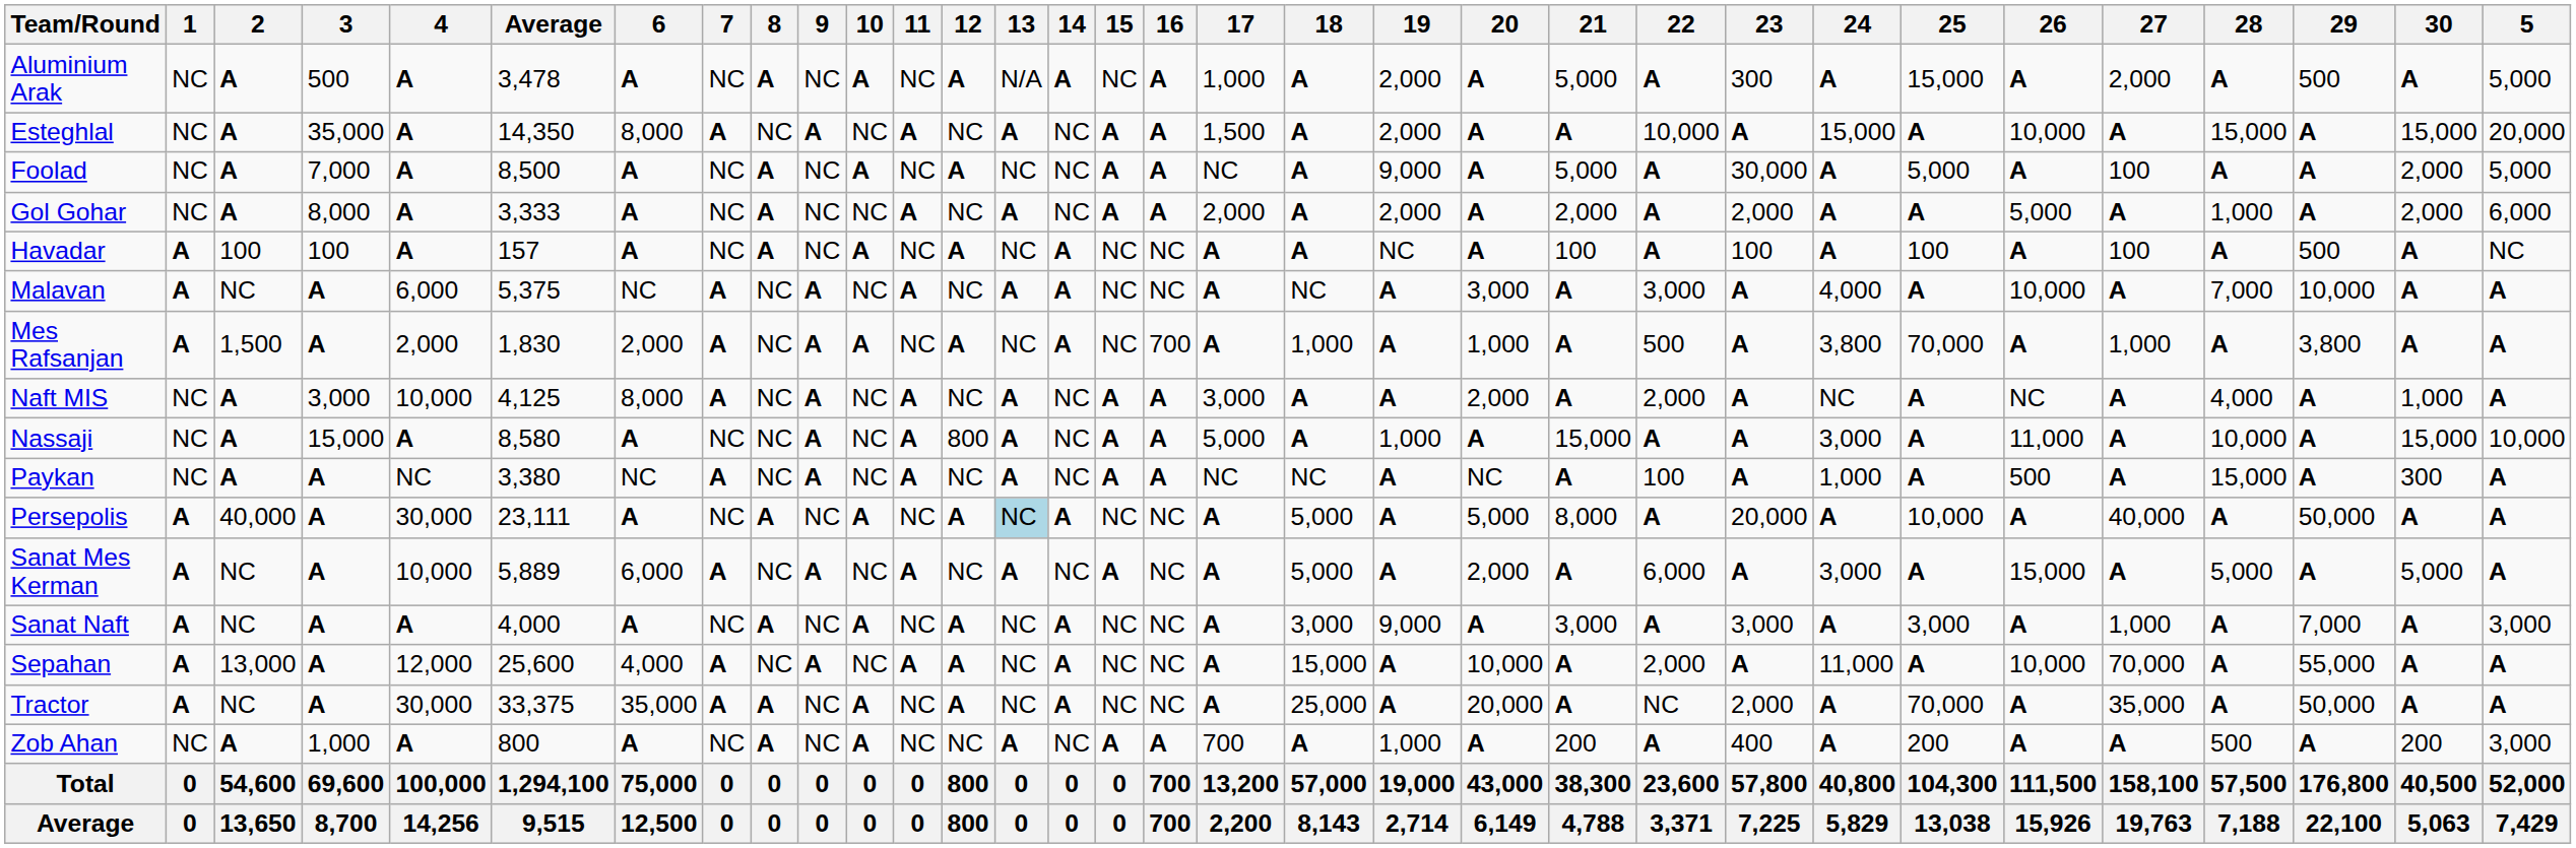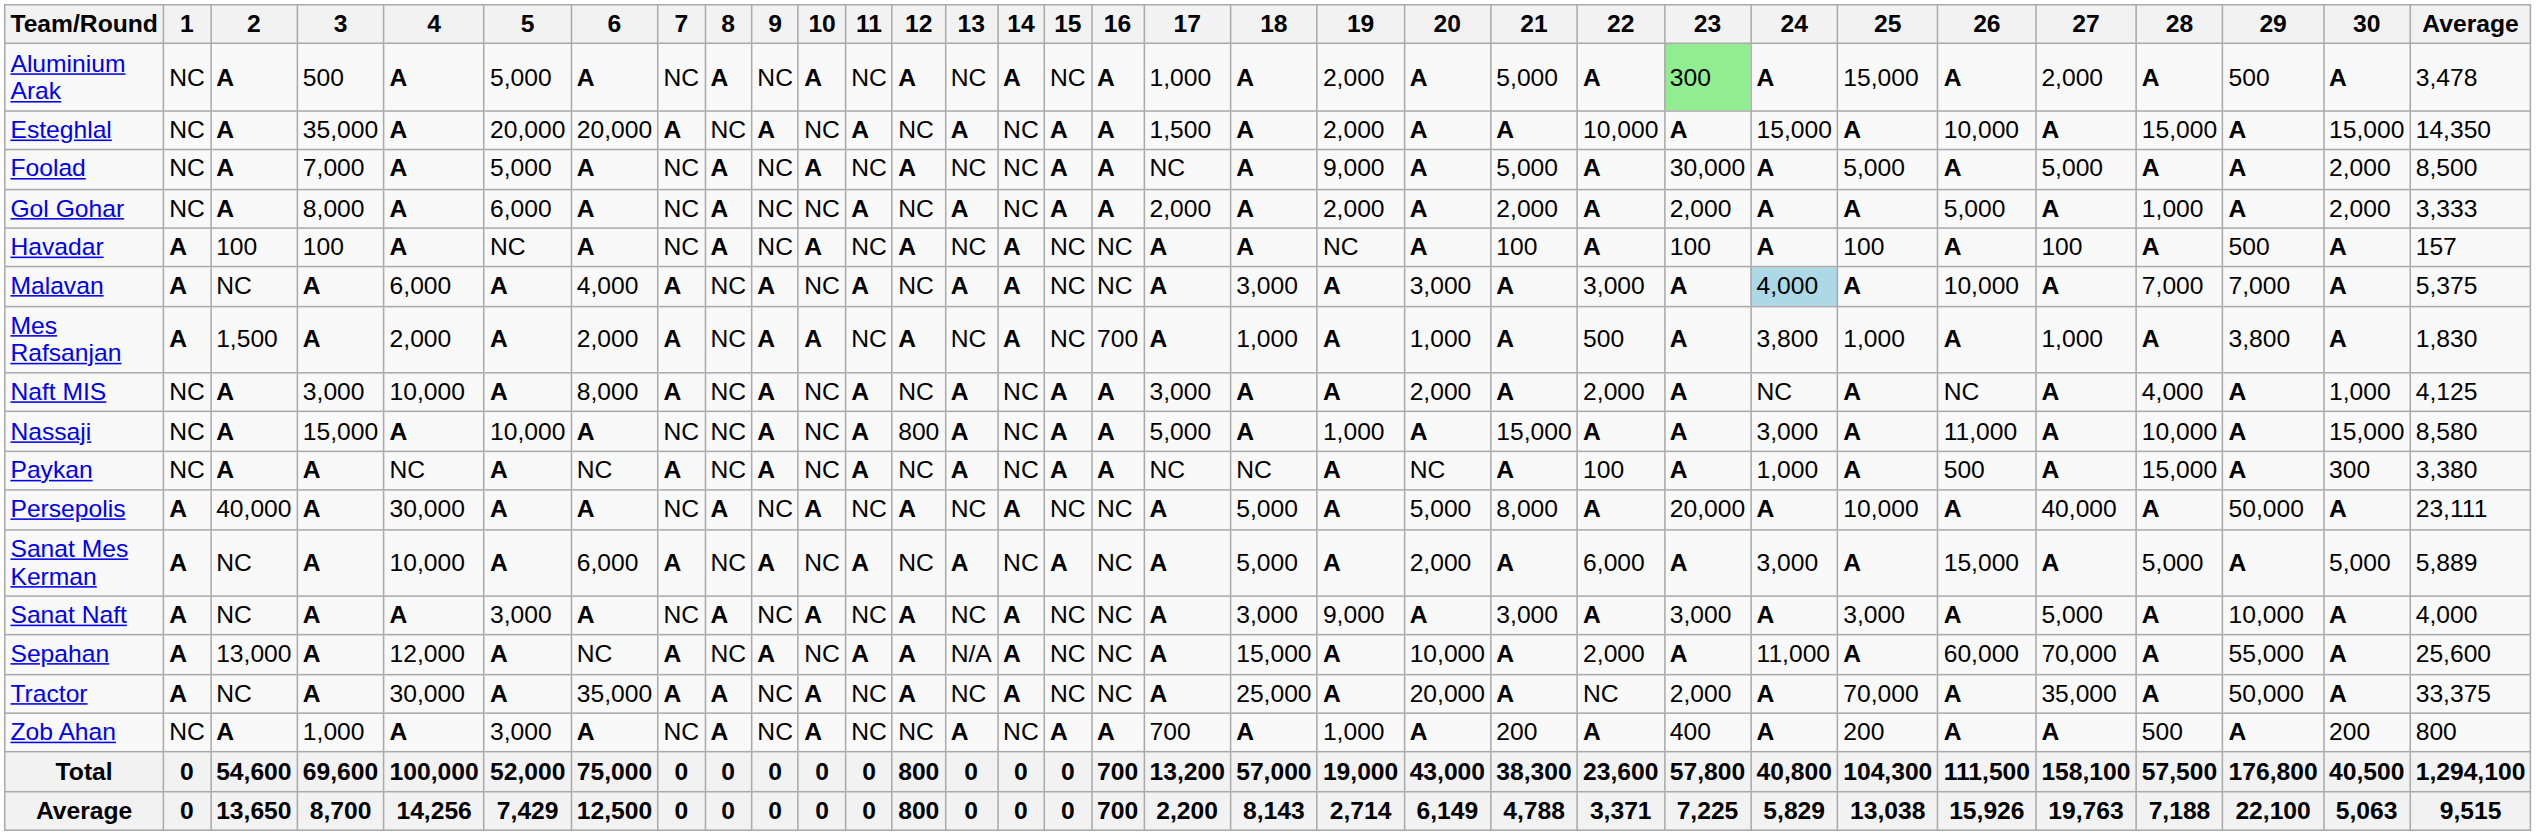 <table class="wikitable sortable">
 <tr>
 <th rowspan="1">Team/Round</th>
 <th>1</th>
 <th>2</th>
 <th>3</th>
 <th>4</th>
-<th>Average</th>
+<th>5</th>
 <th>6</th>
 <th>7</th>
 <th>8</th>
 <th>9</th>
 <th>10</th>
 <th>11</th>
 <th>12</th>
 <th>13</th>
 <th>14</th>
 <th>15</th>
 <th>16</th>
 <th>17</th>
 <th>18</th>
 <th>19</th>
 <th>20</th>
 <th>21</th>
 <th>22</th>
 <th>23</th>
 <th>24</th>
 <th>25</th>
 <th>26</th>
 <th>27</th>
 <th>28</th>
 <th>29</th>
 <th>30</th>
-<th>5</th>
+<th>Average</th>
 </tr>
 <tr>
 <td><a href='#'>Aluminium Arak</a></td>
 <td>NC</td>
 <td><strong>A</strong></td>
 <td>500</td>
 <td><strong>A</strong></td>
-<td>3,478</td>
+<td>5,000</td>
 <td><strong>A</strong></td>
 <td>NC</td>
 <td><strong>A</strong></td>
 <td>NC</td>
 <td><strong>A</strong></td>
 <td>NC</td>
 <td><strong>A</strong></td>
-<td>N/A</td>
+<td>NC</td>
 <td><strong>A</strong></td>
 <td>NC</td>
 <td><strong>A</strong></td>
 <td>1,000</td>
 <td><strong>A</strong></td>
 <td>2,000</td>
 <td><strong>A</strong></td>
 <td>5,000</td>
 <td><strong>A</strong></td>
-<td>300</td>
+<td style="background: lightgreen;">300</td>
 <td><strong>A</strong></td>
 <td>15,000</td>
 <td><strong>A</strong></td>
 <td>2,000</td>
 <td><strong>A</strong></td>
 <td>500</td>
 <td><strong>A</strong></td>
-<td>5,000</td>
+<td>3,478</td>
 </tr>
 <tr>
 <td><a href='#'>Esteghlal</a></td>
 <td>NC</td>
 <td><strong>A</strong></td>
 <td>35,000</td>
 <td><strong>A</strong></td>
-<td>14,350</td>
-<td>8,000</td>
+<td>20,000</td>
+<td>20,000</td>
 <td><strong>A</strong></td>
 <td>NC</td>
 <td><strong>A</strong></td>
 <td>NC</td>
 <td><strong>A</strong></td>
 <td>NC</td>
 <td><strong>A</strong></td>
 <td>NC</td>
 <td><strong>A</strong></td>
 <td><strong>A</strong></td>
 <td>1,500</td>
 <td><strong>A</strong></td>
 <td>2,000</td>
 <td><strong>A</strong></td>
 <td><strong>A</strong></td>
 <td>10,000</td>
 <td><strong>A</strong></td>
 <td>15,000</td>
 <td><strong>A</strong></td>
 <td>10,000</td>
 <td><strong>A</strong></td>
 <td>15,000</td>
 <td><strong>A</strong></td>
 <td>15,000</td>
-<td>20,000</td>
+<td>14,350</td>
 </tr>
 <tr>
 <td><a href='#'>Foolad</a></td>
 <td>NC</td>
 <td><strong>A</strong></td>
 <td>7,000</td>
 <td><strong>A</strong></td>
-<td>8,500</td>
+<td>5,000</td>
 <td><strong>A</strong></td>
 <td>NC</td>
 <td><strong>A</strong></td>
 <td>NC</td>
 <td><strong>A</strong></td>
 <td>NC</td>
 <td><strong>A</strong></td>
 <td>NC</td>
 <td>NC</td>
 <td><strong>A</strong></td>
 <td><strong>A</strong></td>
 <td>NC</td>
 <td><strong>A</strong></td>
 <td>9,000</td>
 <td><strong>A</strong></td>
 <td>5,000</td>
 <td><strong>A</strong></td>
 <td>30,000</td>
 <td><strong>A</strong></td>
 <td>5,000</td>
 <td><strong>A</strong></td>
-<td>100</td>
+<td>5,000</td>
 <td><strong>A</strong></td>
 <td><strong>A</strong></td>
 <td>2,000</td>
-<td>5,000</td>
+<td>8,500</td>
 </tr>
 <tr>
 <td><a href='#'>Gol Gohar</a></td>
 <td>NC</td>
 <td><strong>A</strong></td>
 <td>8,000</td>
 <td><strong>A</strong></td>
-<td>3,333</td>
+<td>6,000</td>
 <td><strong>A</strong></td>
 <td>NC</td>
 <td><strong>A</strong></td>
 <td>NC</td>
 <td>NC</td>
 <td><strong>A</strong></td>
 <td>NC</td>
 <td><strong>A</strong></td>
 <td>NC</td>
 <td><strong>A</strong></td>
 <td><strong>A</strong></td>
 <td>2,000</td>
 <td><strong>A</strong></td>
 <td>2,000</td>
 <td><strong>A</strong></td>
 <td>2,000</td>
 <td><strong>A</strong></td>
 <td>2,000</td>
 <td><strong>A</strong></td>
 <td><strong>A</strong></td>
 <td>5,000</td>
 <td><strong>A</strong></td>
 <td>1,000</td>
 <td><strong>A</strong></td>
 <td>2,000</td>
-<td>6,000</td>
+<td>3,333</td>
 </tr>
 <tr>
 <td><a href='#'>Havadar</a></td>
 <td><strong>A</strong></td>
 <td>100</td>
 <td>100</td>
 <td><strong>A</strong></td>
-<td>157</td>
+<td>NC</td>
 <td><strong>A</strong></td>
 <td>NC</td>
 <td><strong>A</strong></td>
 <td>NC</td>
 <td><strong>A</strong></td>
 <td>NC</td>
 <td><strong>A</strong></td>
 <td>NC</td>
 <td><strong>A</strong></td>
 <td>NC</td>
 <td>NC</td>
 <td><strong>A</strong></td>
 <td><strong>A</strong></td>
 <td>NC</td>
 <td><strong>A</strong></td>
 <td>100</td>
 <td><strong>A</strong></td>
 <td>100</td>
 <td><strong>A</strong></td>
 <td>100</td>
 <td><strong>A</strong></td>
 <td>100</td>
 <td><strong>A</strong></td>
 <td>500</td>
 <td><strong>A</strong></td>
-<td>NC</td>
+<td>157</td>
 </tr>
 <tr>
 <td><a href='#'>Malavan</a></td>
 <td><strong>A</strong></td>
 <td>NC</td>
 <td><strong>A</strong></td>
 <td>6,000</td>
-<td>5,375</td>
-<td>NC</td>
+<td><strong>A</strong></td>
+<td>4,000</td>
 <td><strong>A</strong></td>
 <td>NC</td>
 <td><strong>A</strong></td>
 <td>NC</td>
 <td><strong>A</strong></td>
 <td>NC</td>
 <td><strong>A</strong></td>
 <td><strong>A</strong></td>
 <td>NC</td>
 <td>NC</td>
 <td><strong>A</strong></td>
-<td>NC</td>
+<td>3,000</td>
 <td><strong>A</strong></td>
 <td>3,000</td>
 <td><strong>A</strong></td>
 <td>3,000</td>
 <td><strong>A</strong></td>
-<td>4,000</td>
+<td style="background: lightblue;">4,000</td>
 <td><strong>A</strong></td>
 <td>10,000</td>
 <td><strong>A</strong></td>
 <td>7,000</td>
-<td>10,000</td>
+<td>7,000</td>
 <td><strong>A</strong></td>
-<td><strong>A</strong></td>
+<td>5,375</td>
 </tr>
 <tr>
 <td><a href='#'>Mes Rafsanjan</a></td>
 <td><strong>A</strong></td>
 <td>1,500</td>
 <td><strong>A</strong></td>
 <td>2,000</td>
-<td>1,830</td>
+<td><strong>A</strong></td>
 <td>2,000</td>
 <td><strong>A</strong></td>
 <td>NC</td>
 <td><strong>A</strong></td>
 <td><strong>A</strong></td>
 <td>NC</td>
 <td><strong>A</strong></td>
 <td>NC</td>
 <td><strong>A</strong></td>
 <td>NC</td>
 <td>700</td>
 <td><strong>A</strong></td>
 <td>1,000</td>
 <td><strong>A</strong></td>
 <td>1,000</td>
 <td><strong>A</strong></td>
 <td>500</td>
 <td><strong>A</strong></td>
 <td>3,800</td>
-<td>70,000</td>
+<td>1,000</td>
 <td><strong>A</strong></td>
 <td>1,000</td>
 <td><strong>A</strong></td>
 <td>3,800</td>
 <td><strong>A</strong></td>
-<td><strong>A</strong></td>
+<td>1,830</td>
 </tr>
 <tr>
 <td><a href='#'>Naft MIS</a></td>
 <td>NC</td>
 <td><strong>A</strong></td>
 <td>3,000</td>
 <td>10,000</td>
-<td>4,125</td>
+<td><strong>A</strong></td>
 <td>8,000</td>
 <td><strong>A</strong></td>
 <td>NC</td>
 <td><strong>A</strong></td>
 <td>NC</td>
 <td><strong>A</strong></td>
 <td>NC</td>
 <td><strong>A</strong></td>
 <td>NC</td>
 <td><strong>A</strong></td>
 <td><strong>A</strong></td>
 <td>3,000</td>
 <td><strong>A</strong></td>
 <td><strong>A</strong></td>
 <td>2,000</td>
 <td><strong>A</strong></td>
 <td>2,000</td>
 <td><strong>A</strong></td>
 <td>NC</td>
 <td><strong>A</strong></td>
 <td>NC</td>
 <td><strong>A</strong></td>
 <td>4,000</td>
 <td><strong>A</strong></td>
 <td>1,000</td>
-<td><strong>A</strong></td>
+<td>4,125</td>
 </tr>
 <tr>
 <td><a href='#'>Nassaji</a></td>
 <td>NC</td>
 <td><strong>A</strong></td>
 <td>15,000</td>
 <td><strong>A</strong></td>
-<td>8,580</td>
+<td>10,000</td>
 <td><strong>A</strong></td>
 <td>NC</td>
 <td>NC</td>
 <td><strong>A</strong></td>
 <td>NC</td>
 <td><strong>A</strong></td>
 <td>800</td>
 <td><strong>A</strong></td>
 <td>NC</td>
 <td><strong>A</strong></td>
 <td><strong>A</strong></td>
 <td>5,000</td>
 <td><strong>A</strong></td>
 <td>1,000</td>
 <td><strong>A</strong></td>
 <td>15,000</td>
 <td><strong>A</strong></td>
 <td><strong>A</strong></td>
 <td>3,000</td>
 <td><strong>A</strong></td>
 <td>11,000</td>
 <td><strong>A</strong></td>
 <td>10,000</td>
 <td><strong>A</strong></td>
 <td>15,000</td>
-<td>10,000</td>
+<td>8,580</td>
 </tr>
 <tr>
 <td><a href='#'>Paykan</a></td>
 <td>NC</td>
 <td><strong>A</strong></td>
 <td><strong>A</strong></td>
 <td>NC</td>
-<td>3,380</td>
+<td><strong>A</strong></td>
 <td>NC</td>
 <td><strong>A</strong></td>
 <td>NC</td>
 <td><strong>A</strong></td>
 <td>NC</td>
 <td><strong>A</strong></td>
 <td>NC</td>
 <td><strong>A</strong></td>
 <td>NC</td>
 <td><strong>A</strong></td>
 <td><strong>A</strong></td>
 <td>NC</td>
 <td>NC</td>
 <td><strong>A</strong></td>
 <td>NC</td>
 <td><strong>A</strong></td>
 <td>100</td>
 <td><strong>A</strong></td>
 <td>1,000</td>
 <td><strong>A</strong></td>
 <td>500</td>
 <td><strong>A</strong></td>
 <td>15,000</td>
 <td><strong>A</strong></td>
 <td>300</td>
-<td><strong>A</strong></td>
+<td>3,380</td>
 </tr>
 <tr>
 <td><a href='#'>Persepolis</a></td>
 <td><strong>A</strong></td>
 <td>40,000</td>
 <td><strong>A</strong></td>
 <td>30,000</td>
-<td>23,111</td>
+<td><strong>A</strong></td>
 <td><strong>A</strong></td>
 <td>NC</td>
 <td><strong>A</strong></td>
 <td>NC</td>
 <td><strong>A</strong></td>
 <td>NC</td>
 <td><strong>A</strong></td>
-<td style="background: lightblue;">NC</td>
+<td>NC</td>
 <td><strong>A</strong></td>
 <td>NC</td>
 <td>NC</td>
 <td><strong>A</strong></td>
 <td>5,000</td>
 <td><strong>A</strong></td>
 <td>5,000</td>
 <td>8,000</td>
 <td><strong>A</strong></td>
 <td>20,000</td>
 <td><strong>A</strong></td>
 <td>10,000</td>
 <td><strong>A</strong></td>
 <td>40,000</td>
 <td><strong>A</strong></td>
 <td>50,000</td>
 <td><strong>A</strong></td>
-<td><strong>A</strong></td>
+<td>23,111</td>
 </tr>
 <tr>
 <td><a href='#'>Sanat Mes Kerman</a></td>
 <td><strong>A</strong></td>
 <td>NC</td>
 <td><strong>A</strong></td>
 <td>10,000</td>
-<td>5,889</td>
+<td><strong>A</strong></td>
 <td>6,000</td>
 <td><strong>A</strong></td>
 <td>NC</td>
 <td><strong>A</strong></td>
 <td>NC</td>
 <td><strong>A</strong></td>
 <td>NC</td>
 <td><strong>A</strong></td>
 <td>NC</td>
 <td><strong>A</strong></td>
 <td>NC</td>
 <td><strong>A</strong></td>
 <td>5,000</td>
 <td><strong>A</strong></td>
 <td>2,000</td>
 <td><strong>A</strong></td>
 <td>6,000</td>
 <td><strong>A</strong></td>
 <td>3,000</td>
 <td><strong>A</strong></td>
 <td>15,000</td>
 <td><strong>A</strong></td>
 <td>5,000</td>
 <td><strong>A</strong></td>
 <td>5,000</td>
-<td><strong>A</strong></td>
+<td>5,889</td>
 </tr>
 <tr>
 <td><a href='#'>Sanat Naft</a></td>
 <td><strong>A</strong></td>
 <td>NC</td>
 <td><strong>A</strong></td>
 <td><strong>A</strong></td>
-<td>4,000</td>
+<td>3,000</td>
 <td><strong>A</strong></td>
 <td>NC</td>
 <td><strong>A</strong></td>
 <td>NC</td>
 <td><strong>A</strong></td>
 <td>NC</td>
 <td><strong>A</strong></td>
 <td>NC</td>
 <td><strong>A</strong></td>
 <td>NC</td>
 <td>NC</td>
 <td><strong>A</strong></td>
 <td>3,000</td>
 <td>9,000</td>
 <td><strong>A</strong></td>
 <td>3,000</td>
 <td><strong>A</strong></td>
 <td>3,000</td>
 <td><strong>A</strong></td>
 <td>3,000</td>
 <td><strong>A</strong></td>
-<td>1,000</td>
+<td>5,000</td>
 <td><strong>A</strong></td>
-<td>7,000</td>
+<td>10,000</td>
 <td><strong>A</strong></td>
-<td>3,000</td>
+<td>4,000</td>
 </tr>
 <tr>
 <td><a href='#'>Sepahan</a></td>
 <td><strong>A</strong></td>
 <td>13,000</td>
 <td><strong>A</strong></td>
 <td>12,000</td>
-<td>25,600</td>
-<td>4,000</td>
+<td><strong>A</strong></td>
+<td>NC</td>
 <td><strong>A</strong></td>
 <td>NC</td>
 <td><strong>A</strong></td>
 <td>NC</td>
 <td><strong>A</strong></td>
 <td><strong>A</strong></td>
-<td>NC</td>
+<td>N/A</td>
 <td><strong>A</strong></td>
 <td>NC</td>
 <td>NC</td>
 <td><strong>A</strong></td>
 <td>15,000</td>
 <td><strong>A</strong></td>
 <td>10,000</td>
 <td><strong>A</strong></td>
 <td>2,000</td>
 <td><strong>A</strong></td>
 <td>11,000</td>
 <td><strong>A</strong></td>
-<td>10,000</td>
+<td>60,000</td>
 <td>70,000</td>
 <td><strong>A</strong></td>
 <td>55,000</td>
 <td><strong>A</strong></td>
-<td><strong>A</strong></td>
+<td>25,600</td>
 </tr>
 <tr>
 <td><a href='#'>Tractor</a></td>
 <td><strong>A</strong></td>
 <td>NC</td>
 <td><strong>A</strong></td>
 <td>30,000</td>
-<td>33,375</td>
+<td><strong>A</strong></td>
 <td>35,000</td>
 <td><strong>A</strong></td>
 <td><strong>A</strong></td>
 <td>NC</td>
 <td><strong>A</strong></td>
 <td>NC</td>
 <td><strong>A</strong></td>
 <td>NC</td>
 <td><strong>A</strong></td>
 <td>NC</td>
 <td>NC</td>
 <td><strong>A</strong></td>
 <td>25,000</td>
 <td><strong>A</strong></td>
 <td>20,000</td>
 <td><strong>A</strong></td>
 <td>NC</td>
 <td>2,000</td>
 <td><strong>A</strong></td>
 <td>70,000</td>
 <td><strong>A</strong></td>
 <td>35,000</td>
 <td><strong>A</strong></td>
 <td>50,000</td>
 <td><strong>A</strong></td>
-<td><strong>A</strong></td>
+<td>33,375</td>
 </tr>
 <tr>
 <td><a href='#'>Zob Ahan</a></td>
 <td>NC</td>
 <td><strong>A</strong></td>
 <td>1,000</td>
 <td><strong>A</strong></td>
-<td>800</td>
+<td>3,000</td>
 <td><strong>A</strong></td>
 <td>NC</td>
 <td><strong>A</strong></td>
 <td>NC</td>
 <td><strong>A</strong></td>
 <td>NC</td>
 <td>NC</td>
 <td><strong>A</strong></td>
 <td>NC</td>
 <td><strong>A</strong></td>
 <td><strong>A</strong></td>
 <td>700</td>
 <td><strong>A</strong></td>
 <td>1,000</td>
 <td><strong>A</strong></td>
 <td>200</td>
 <td><strong>A</strong></td>
 <td>400</td>
 <td><strong>A</strong></td>
 <td>200</td>
 <td><strong>A</strong></td>
 <td><strong>A</strong></td>
 <td>500</td>
 <td><strong>A</strong></td>
 <td>200</td>
-<td>3,000</td>
+<td>800</td>
 </tr>
 <tr>
 <th>Total</th>
 <th>0</th>
 <th>54,600</th>
 <th>69,600</th>
 <th>100,000</th>
-<th>1,294,100</th>
+<th>52,000</th>
 <th>75,000</th>
 <th>0</th>
 <th>0</th>
 <th>0</th>
 <th>0</th>
 <th>0</th>
 <th>800</th>
 <th>0</th>
 <th>0</th>
 <th>0</th>
 <th>700</th>
 <th>13,200</th>
 <th>57,000</th>
 <th>19,000</th>
 <th>43,000</th>
 <th>38,300</th>
 <th>23,600</th>
 <th>57,800</th>
 <th>40,800</th>
 <th>104,300</th>
 <th>111,500</th>
 <th>158,100</th>
 <th>57,500</th>
 <th>176,800</th>
 <th>40,500</th>
-<th>52,000</th>
+<th>1,294,100</th>
 </tr>
 <tr>
 <th>Average</th>
 <th>0</th>
 <th>13,650</th>
 <th>8,700</th>
 <th>14,256</th>
-<th>9,515</th>
+<th>7,429</th>
 <th>12,500</th>
 <th>0</th>
 <th>0</th>
 <th>0</th>
 <th>0</th>
 <th>0</th>
 <th>800</th>
 <th>0</th>
 <th>0</th>
 <th>0</th>
 <th>700</th>
 <th>2,200</th>
 <th>8,143</th>
 <th>2,714</th>
 <th>6,149</th>
 <th>4,788</th>
 <th>3,371</th>
 <th>7,225</th>
 <th>5,829</th>
 <th>13,038</th>
 <th>15,926</th>
 <th>19,763</th>
 <th>7,188</th>
 <th>22,100</th>
 <th>5,063</th>
-<th>7,429</th>
+<th>9,515</th>
 </tr>
 </table>
